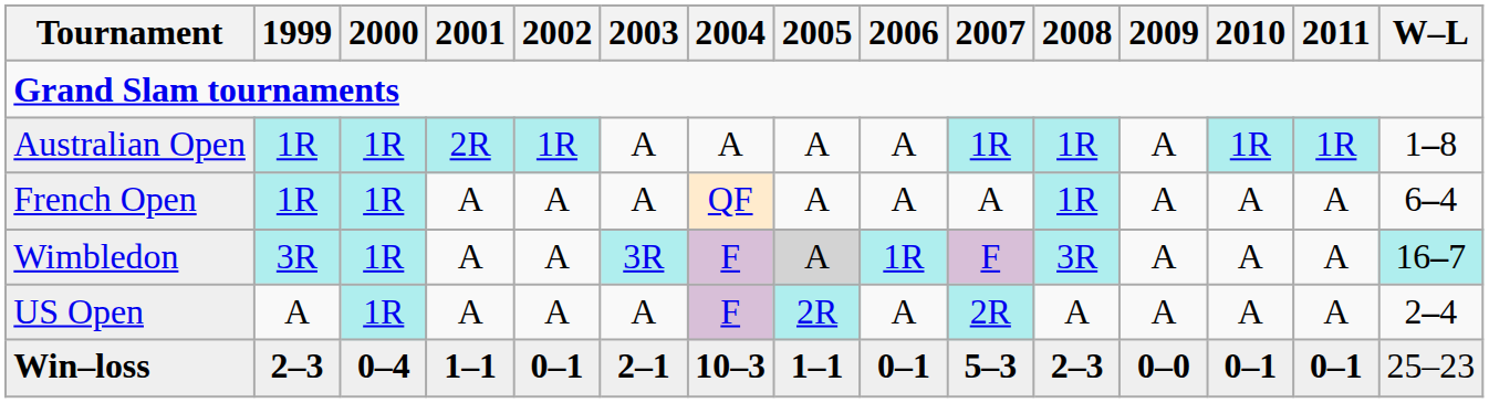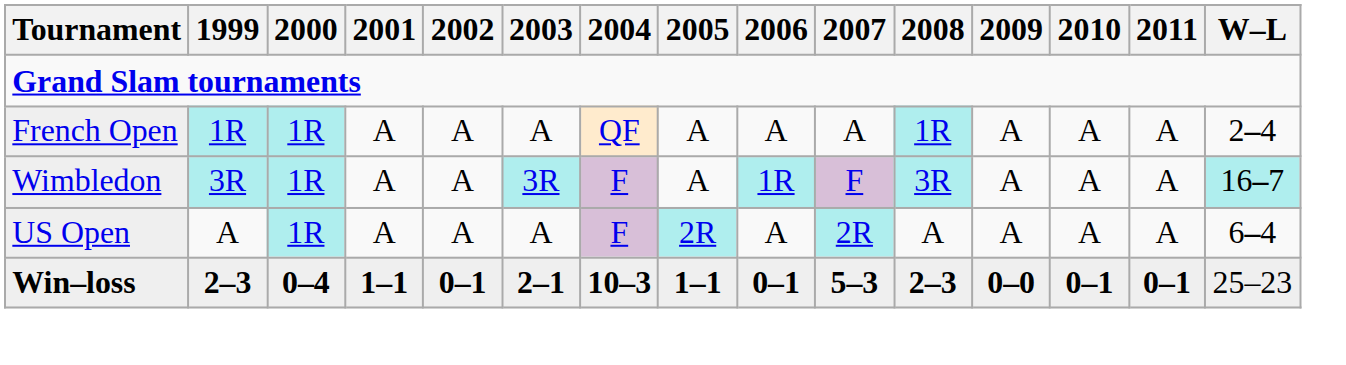 <table class="wikitable">
 <tr style="background:#efefef;">
 <th>Tournament</th>
 <th>1999</th>
 <th>2000</th>
 <th>2001</th>
 <th>2002</th>
 <th>2003</th>
 <th>2004</th>
 <th>2005</th>
 <th>2006</th>
 <th>2007</th>
 <th>2008</th>
 <th>2009</th>
 <th>2010</th>
 <th>2011</th>
 <th>W–L</th>
 </tr>
 <tr>
 <td colspan="15"><a href='#'><strong>Grand Slam tournaments</strong></a></td>
 </tr>
 <tr>
-<td style="background:#EFEFEF;"><a href='#'>Australian Open</a></td>
-<td style="text-align:center; background:#afeeee;"><a href='#'>1R</a></td>
-<td style="text-align:center; background:#afeeee;"><a href='#'>1R</a></td>
-<td style="text-align:center; background:#afeeee;"><a href='#'>2R</a></td>
-<td style="text-align:center; background:#afeeee;"><a href='#'>1R</a></td>
-<td style="text-align:center">A</td>
-<td style="text-align:center">A</td>
-<td style="text-align:center">A</td>
-<td style="text-align:center">A</td>
-<td style="text-align:center; background:#afeeee;"><a href='#'>1R</a></td>
-<td style="text-align:center; background:#afeeee;"><a href='#'>1R</a></td>
-<td style="text-align:center">A</td>
-<td style="text-align:center; background:#afeeee;"><a href='#'>1R</a></td>
-<td style="text-align:center; background:#afeeee;"><a href='#'>1R</a></td>
-<td style="text-align:center">1<strong>–</strong>8</td>
-</tr>
-<tr>
 <td style="background:#EFEFEF;"><a href='#'>French Open</a></td>
 <td style="text-align:center; background:#afeeee;"><a href='#'>1R</a></td>
 <td style="text-align:center; background:#afeeee;"><a href='#'>1R</a></td>
 <td style="text-align:center">A</td>
 <td style="text-align:center">A</td>
 <td style="text-align:center">A</td>
 <td style="text-align:center; background:#ffebcd;"><a href='#'>QF</a></td>
 <td style="text-align:center">A</td>
 <td style="text-align:center">A</td>
 <td style="text-align:center">A</td>
 <td style="text-align:center; background:#afeeee;"><a href='#'>1R</a></td>
 <td style="text-align:center">A</td>
 <td style="text-align:center">A</td>
 <td style="text-align:center">A</td>
-<td style="text-align:center">6<strong>–</strong>4</td>
+<td style="text-align:center">2<strong>–</strong>4</td>
 </tr>
 <tr>
 <td style="background:#EFEFEF;"><a href='#'>Wimbledon</a></td>
 <td style="text-align:center; background:#afeeee;"><a href='#'>3R</a></td>
 <td style="text-align:center; background:#afeeee;"><a href='#'>1R</a></td>
 <td style="text-align:center">A</td>
 <td style="text-align:center">A</td>
 <td style="text-align:center; background:#afeeee;"><a href='#'>3R</a></td>
 <td style="text-align:center; background:thistle;"><a href='#'>F</a></td>
-<td style="background: lightgrey; text-align:center">A</td>
+<td style="text-align:center">A</td>
 <td style="text-align:center; background:#afeeee;"><a href='#'>1R</a></td>
 <td style="text-align:center; background:thistle;"><a href='#'>F</a></td>
 <td style="text-align:center; background:#afeeee;"><a href='#'>3R</a></td>
 <td style="text-align:center">A</td>
 <td style="text-align:center">A</td>
 <td style="text-align:center">A</td>
 <td style="background: paleturquoise; text-align:center">16<strong>–</strong>7</td>
 </tr>
 <tr>
 <td style="background:#EFEFEF;"><a href='#'>US Open</a></td>
 <td style="text-align:center">A</td>
 <td style="text-align:center; background:#afeeee;"><a href='#'>1R</a></td>
 <td style="text-align:center">A</td>
 <td style="text-align:center">A</td>
 <td style="text-align:center">A</td>
 <td style="text-align:center; background:thistle;"><a href='#'>F</a></td>
 <td style="text-align:center; background:#afeeee;"><a href='#'>2R</a></td>
 <td style="text-align:center">A</td>
 <td style="text-align:center; background:#afeeee;"><a href='#'>2R</a></td>
 <td style="text-align:center">A</td>
 <td style="text-align:center">A</td>
 <td style="text-align:center">A</td>
 <td style="text-align:center">A</td>
-<td style="text-align:center">2<strong>–</strong>4</td>
+<td style="text-align:center">6<strong>–</strong>4</td>
 </tr>
 <tr style="background:#efefef;">
 <td><strong>Win–loss</strong></td>
 <td style="text-align:center;"><strong>2–3</strong></td>
 <td style="text-align:center;"><strong>0–4</strong></td>
 <td style="text-align:center;"><strong>1–1</strong></td>
 <td style="text-align:center;"><strong>0–1</strong></td>
 <td style="text-align:center;"><strong>2–1</strong></td>
 <td style="text-align:center;"><strong>10–3</strong></td>
 <td style="text-align:center;"><strong>1–1</strong></td>
 <td style="text-align:center;"><strong>0–1</strong></td>
 <td style="text-align:center;"><strong>5–3</strong></td>
 <td style="text-align:center;"><strong>2–3</strong></td>
 <td style="text-align:center;"><strong>0–0</strong></td>
 <td style="text-align:center;"><strong>0–1</strong></td>
 <td style="text-align:center;"><strong>0–1</strong></td>
 <td style="text-align:center;">25–23</td>
 </tr>
 </table>
